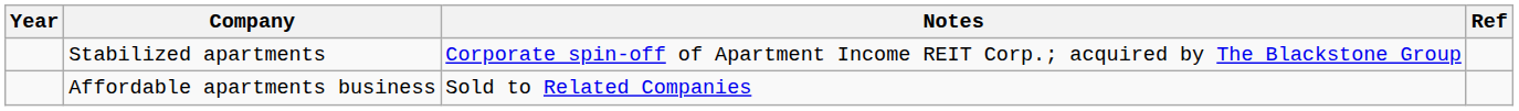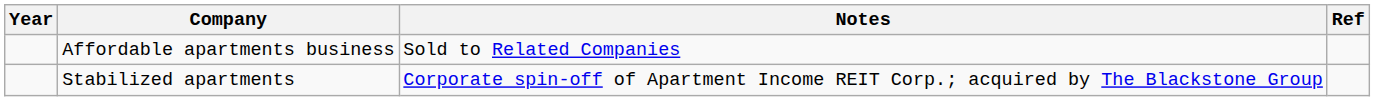 <table class="wikitable sortable">
 <tr>
 <th scope="col">Year</th>
 <th scope="col">Company</th>
 <th scope="col">Notes</th>
 <th scope="col" class="unsortable">Ref</th>
 </tr>
 <tr>
 <td></td>
+<td>Affordable apartments business</td>
+<td>Sold to <a href='#'>Related Companies</a></td>
+<td></td>
+</tr>
+<tr>
+<td></td>
 <td>Stabilized apartments</td>
 <td><a href='#'>Corporate spin-off</a> of Apartment Income REIT Corp.; acquired by <a href='#'>The Blackstone Group</a></td>
 <td></td>
 </tr>
-<tr>
-<td></td>
-<td>Affordable apartments business</td>
-<td>Sold to <a href='#'>Related Companies</a></td>
-<td></td>
-</tr>
 </table>
